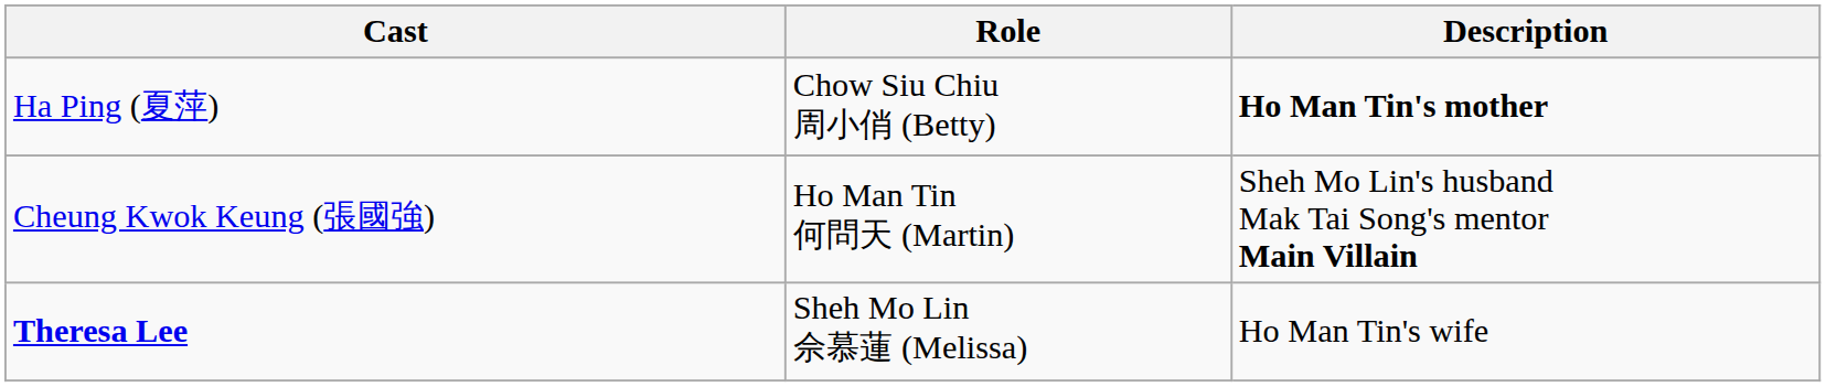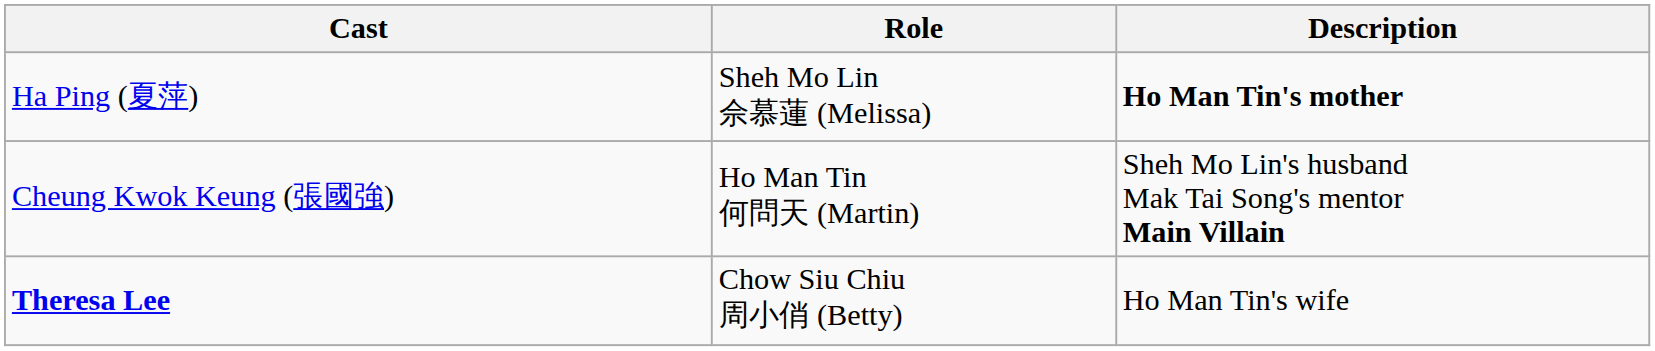 <table class="wikitable" width="55%">
 <tr>
 <th>Cast</th>
 <th>Role</th>
 <th>Description</th>
 </tr>
 <tr>
 <td><a href='#'>Ha Ping</a> (<a href='#'>夏萍</a>)</td>
-<td>Chow Siu Chiu <br> 周小俏 (Betty)</td>
+<td>Sheh Mo Lin <br> 佘慕蓮 (Melissa)</td>
 <td><strong>Ho Man Tin's mother</strong></td>
 </tr>
 <tr>
 <td><a href='#'>Cheung Kwok Keung</a> (<a href='#'>張國強</a>)</td>
 <td>Ho Man Tin <br> 何問天 (Martin)</td>
 <td>Sheh Mo Lin's husband <br> Mak Tai Song's mentor <br> <strong>Main Villain</strong></td>
 </tr>
 <tr>
 <td><strong><a href='#'>Theresa Lee</a></strong></td>
-<td>Sheh Mo Lin <br> 佘慕蓮 (Melissa)</td>
+<td>Chow Siu Chiu <br> 周小俏 (Betty)</td>
 <td>Ho Man Tin's wife</td>
 </tr>
 </table>
